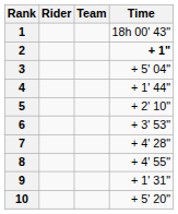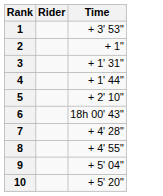 <table class="wikitable" margin-bottom:0;">
 <tr>
 <th scope="col">Rank</th>
 <th scope="col">Rider</th>
-<th scope="col">Team</th>
 <th scope="col">Time</th>
 </tr>
 <tr>
 <th scope="row">1</th>
 <td> </td>
-<td></td>
-<td align="right">18h 00' 43"</td>
+<td align="right">+ 3' 53"</td>
 </tr>
 <tr>
 <th scope="row">2</th>
 <td></td>
-<td></td>
-<td align="right"><strong>+ 1"</strong></td>
+<td align="right">+ 1"</td>
 </tr>
 <tr>
 <th scope="row">3</th>
 <td></td>
-<td></td>
-<td align="right">+ 5' 04"</td>
+<td align="right">+ 1' 31"</td>
 </tr>
 <tr>
 <th scope="row">4</th>
-<td></td>
 <td></td>
 <td align="right">+ 1' 44"</td>
 </tr>
 <tr>
 <th scope="row">5</th>
 <td></td>
-<td></td>
 <td align="right">+ 2' 10"</td>
 </tr>
 <tr>
 <th scope="row">6</th>
 <td></td>
-<td></td>
-<td align="right">+ 3' 53"</td>
+<td align="right">18h 00' 43"</td>
 </tr>
 <tr>
 <th scope="row">7</th>
-<td></td>
 <td></td>
 <td align="right">+ 4' 28"</td>
 </tr>
 <tr>
 <th scope="row">8</th>
 <td></td>
-<td></td>
 <td align="right">+ 4' 55"</td>
 </tr>
 <tr>
 <th scope="row">9</th>
 <td></td>
-<td></td>
-<td align="right">+ 1' 31"</td>
+<td align="right">+ 5' 04"</td>
 </tr>
 <tr>
 <th scope="row">10</th>
 <td></td>
-<td></td>
 <td align="right">+ 5' 20"</td>
 </tr>
 </table>
